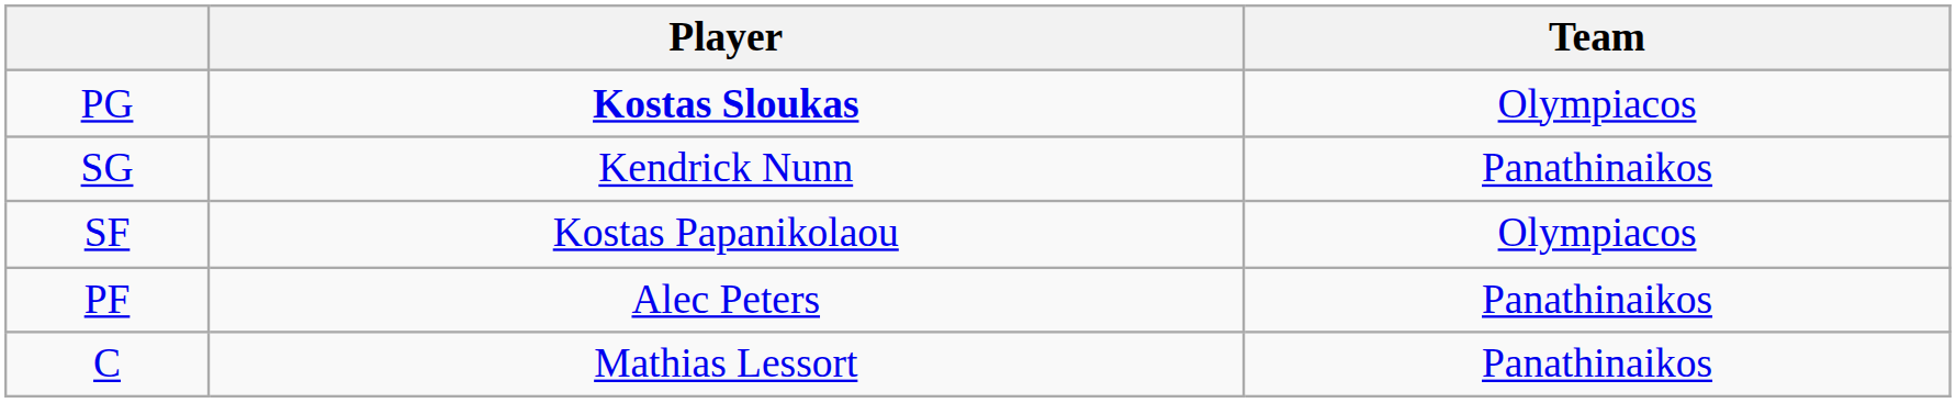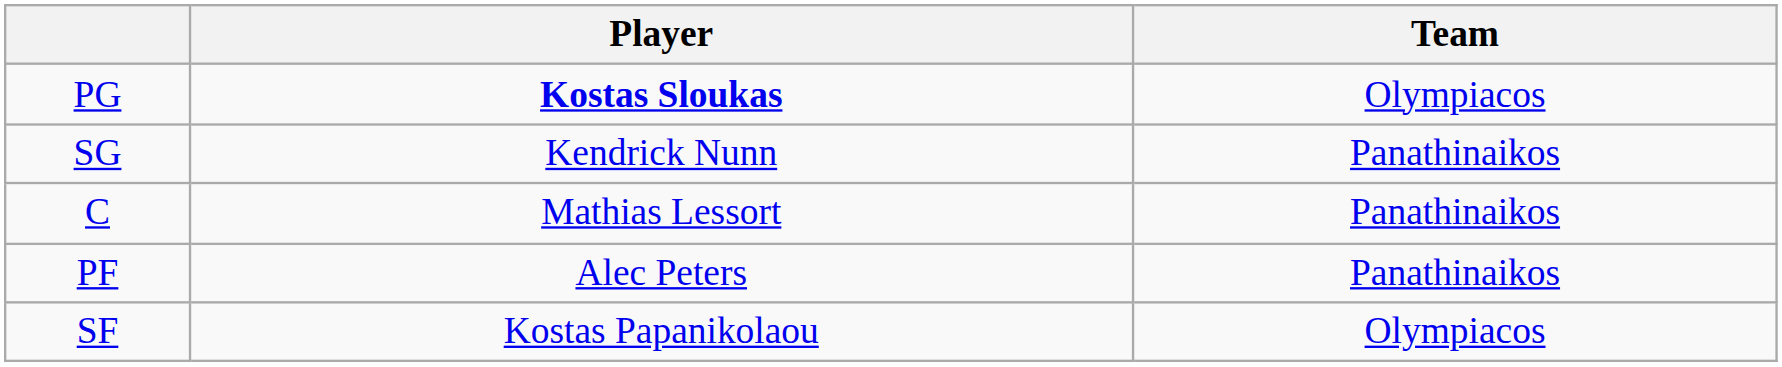 <table class="wikitable" style="text-align: center;" width="60%">
 <tr>
 <th style="text-align:center;"></th>
 <th style="text-align:center;">Player</th>
 <th style="text-align:center;">Team</th>
 </tr>
 <tr>
 <td style="text-align:center;"><a href='#'>PG</a></td>
 <td><strong> <a href='#'>Kostas Sloukas</a></strong></td>
 <td><a href='#'>Olympiacos</a></td>
 </tr>
 <tr>
 <td style="text-align:center;"><a href='#'>SG</a></td>
 <td> <a href='#'>Kendrick Nunn</a></td>
 <td><a href='#'>Panathinaikos</a></td>
 </tr>
 <tr>
-<td style="text-align:center;"><a href='#'>SF</a></td>
-<td> <a href='#'>Kostas Papanikolaou</a></td>
-<td><a href='#'>Olympiacos</a></td>
+<td style="text-align:center;"><a href='#'>C</a></td>
+<td> <a href='#'>Mathias Lessort</a></td>
+<td><a href='#'>Panathinaikos</a></td>
 </tr>
 <tr>
 <td style="text-align:center;"><a href='#'>PF</a></td>
 <td> <a href='#'>Alec Peters</a></td>
 <td><a href='#'>Panathinaikos</a></td>
 </tr>
 <tr>
-<td style="text-align:center;"><a href='#'>C</a></td>
-<td> <a href='#'>Mathias Lessort</a></td>
-<td><a href='#'>Panathinaikos</a></td>
+<td style="text-align:center;"><a href='#'>SF</a></td>
+<td> <a href='#'>Kostas Papanikolaou</a></td>
+<td><a href='#'>Olympiacos</a></td>
 </tr>
 </table>
